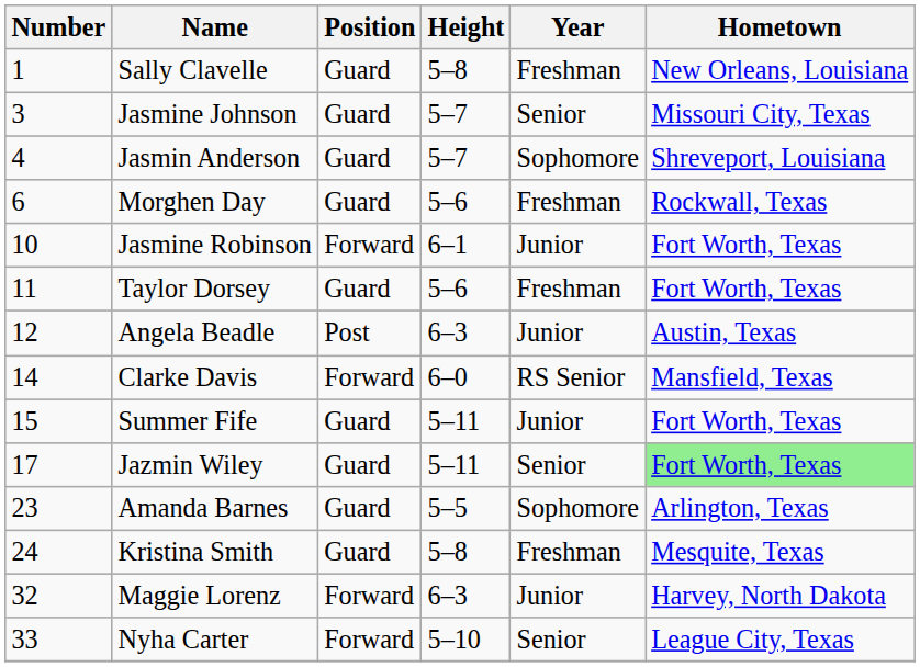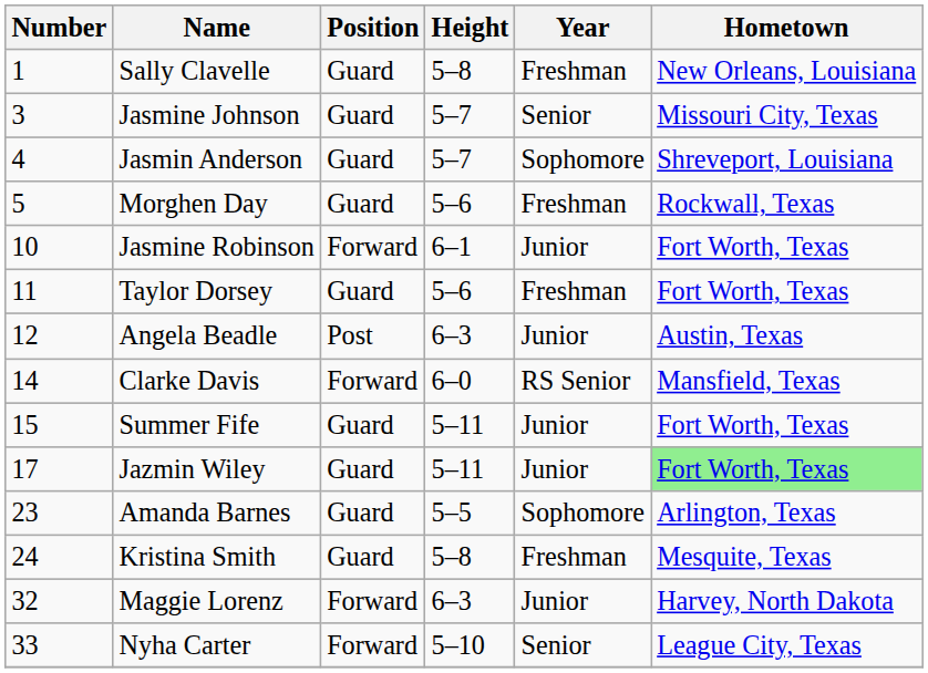 <table class="wikitable" style="font-size: 95%;">
 <tr>
 <th>Number</th>
 <th>Name</th>
 <th>Position</th>
 <th>Height</th>
 <th>Year</th>
 <th>Hometown</th>
 </tr>
 <tr>
 <td>1</td>
 <td>Sally Clavelle</td>
 <td>Guard</td>
 <td>5–8</td>
 <td>Freshman</td>
 <td><a href='#'>New Orleans, Louisiana</a></td>
 </tr>
 <tr>
 <td>3</td>
 <td>Jasmine Johnson</td>
 <td>Guard</td>
 <td>5–7</td>
 <td>Senior</td>
 <td><a href='#'>Missouri City, Texas</a></td>
 </tr>
 <tr>
 <td>4</td>
 <td>Jasmin Anderson</td>
 <td>Guard</td>
 <td>5–7</td>
 <td>Sophomore</td>
 <td><a href='#'>Shreveport, Louisiana</a></td>
 </tr>
 <tr>
-<td>6</td>
+<td>5</td>
 <td>Morghen Day</td>
 <td>Guard</td>
 <td>5–6</td>
 <td>Freshman</td>
 <td><a href='#'>Rockwall, Texas</a></td>
 </tr>
 <tr>
 <td>10</td>
 <td>Jasmine Robinson</td>
 <td>Forward</td>
 <td>6–1</td>
 <td>Junior</td>
 <td><a href='#'>Fort Worth, Texas</a></td>
 </tr>
 <tr>
 <td>11</td>
 <td>Taylor Dorsey</td>
 <td>Guard</td>
 <td>5–6</td>
 <td>Freshman</td>
 <td><a href='#'>Fort Worth, Texas</a></td>
 </tr>
 <tr>
 <td>12</td>
 <td>Angela Beadle</td>
 <td>Post</td>
 <td>6–3</td>
 <td>Junior</td>
 <td><a href='#'>Austin, Texas</a></td>
 </tr>
 <tr>
 <td>14</td>
 <td>Clarke Davis</td>
 <td>Forward</td>
 <td>6–0</td>
 <td>RS Senior</td>
 <td><a href='#'>Mansfield, Texas</a></td>
 </tr>
 <tr>
 <td>15</td>
 <td>Summer Fife</td>
 <td>Guard</td>
 <td>5–11</td>
 <td>Junior</td>
 <td><a href='#'>Fort Worth, Texas</a></td>
 </tr>
 <tr>
 <td>17</td>
 <td>Jazmin Wiley</td>
 <td>Guard</td>
 <td>5–11</td>
-<td>Senior</td>
+<td>Junior</td>
 <td style="background: lightgreen;"><a href='#'>Fort Worth, Texas</a></td>
 </tr>
 <tr>
 <td>23</td>
 <td>Amanda Barnes</td>
 <td>Guard</td>
 <td>5–5</td>
 <td>Sophomore</td>
 <td><a href='#'>Arlington, Texas</a></td>
 </tr>
 <tr>
 <td>24</td>
 <td>Kristina Smith</td>
 <td>Guard</td>
 <td>5–8</td>
 <td>Freshman</td>
 <td><a href='#'>Mesquite, Texas</a></td>
 </tr>
 <tr>
 <td>32</td>
 <td>Maggie Lorenz</td>
 <td>Forward</td>
 <td>6–3</td>
 <td>Junior</td>
 <td><a href='#'>Harvey, North Dakota</a></td>
 </tr>
 <tr>
 <td>33</td>
 <td>Nyha Carter</td>
 <td>Forward</td>
 <td>5–10</td>
 <td>Senior</td>
 <td><a href='#'>League City, Texas</a></td>
 </tr>
 <tr>
 </tr>
 </table>
